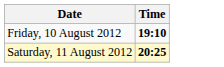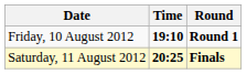 <table class="wikitable">
 <tr>
 <th>Date</th>
 <th>Time</th>
+<th>Round</th>
 </tr>
 <tr>
 <td>Friday, 10 August 2012</td>
 <td><strong>19:10</strong></td>
+<td><strong>Round 1</strong></td>
 </tr>
 <tr>
 <td style=background:lemonchiffon>Saturday, 11 August 2012</td>
 <td style=background:lemonchiffon><strong>20:25</strong></td>
+<td style=background:lemonchiffon><strong>Finals</strong></td>
 </tr>
 </table>
